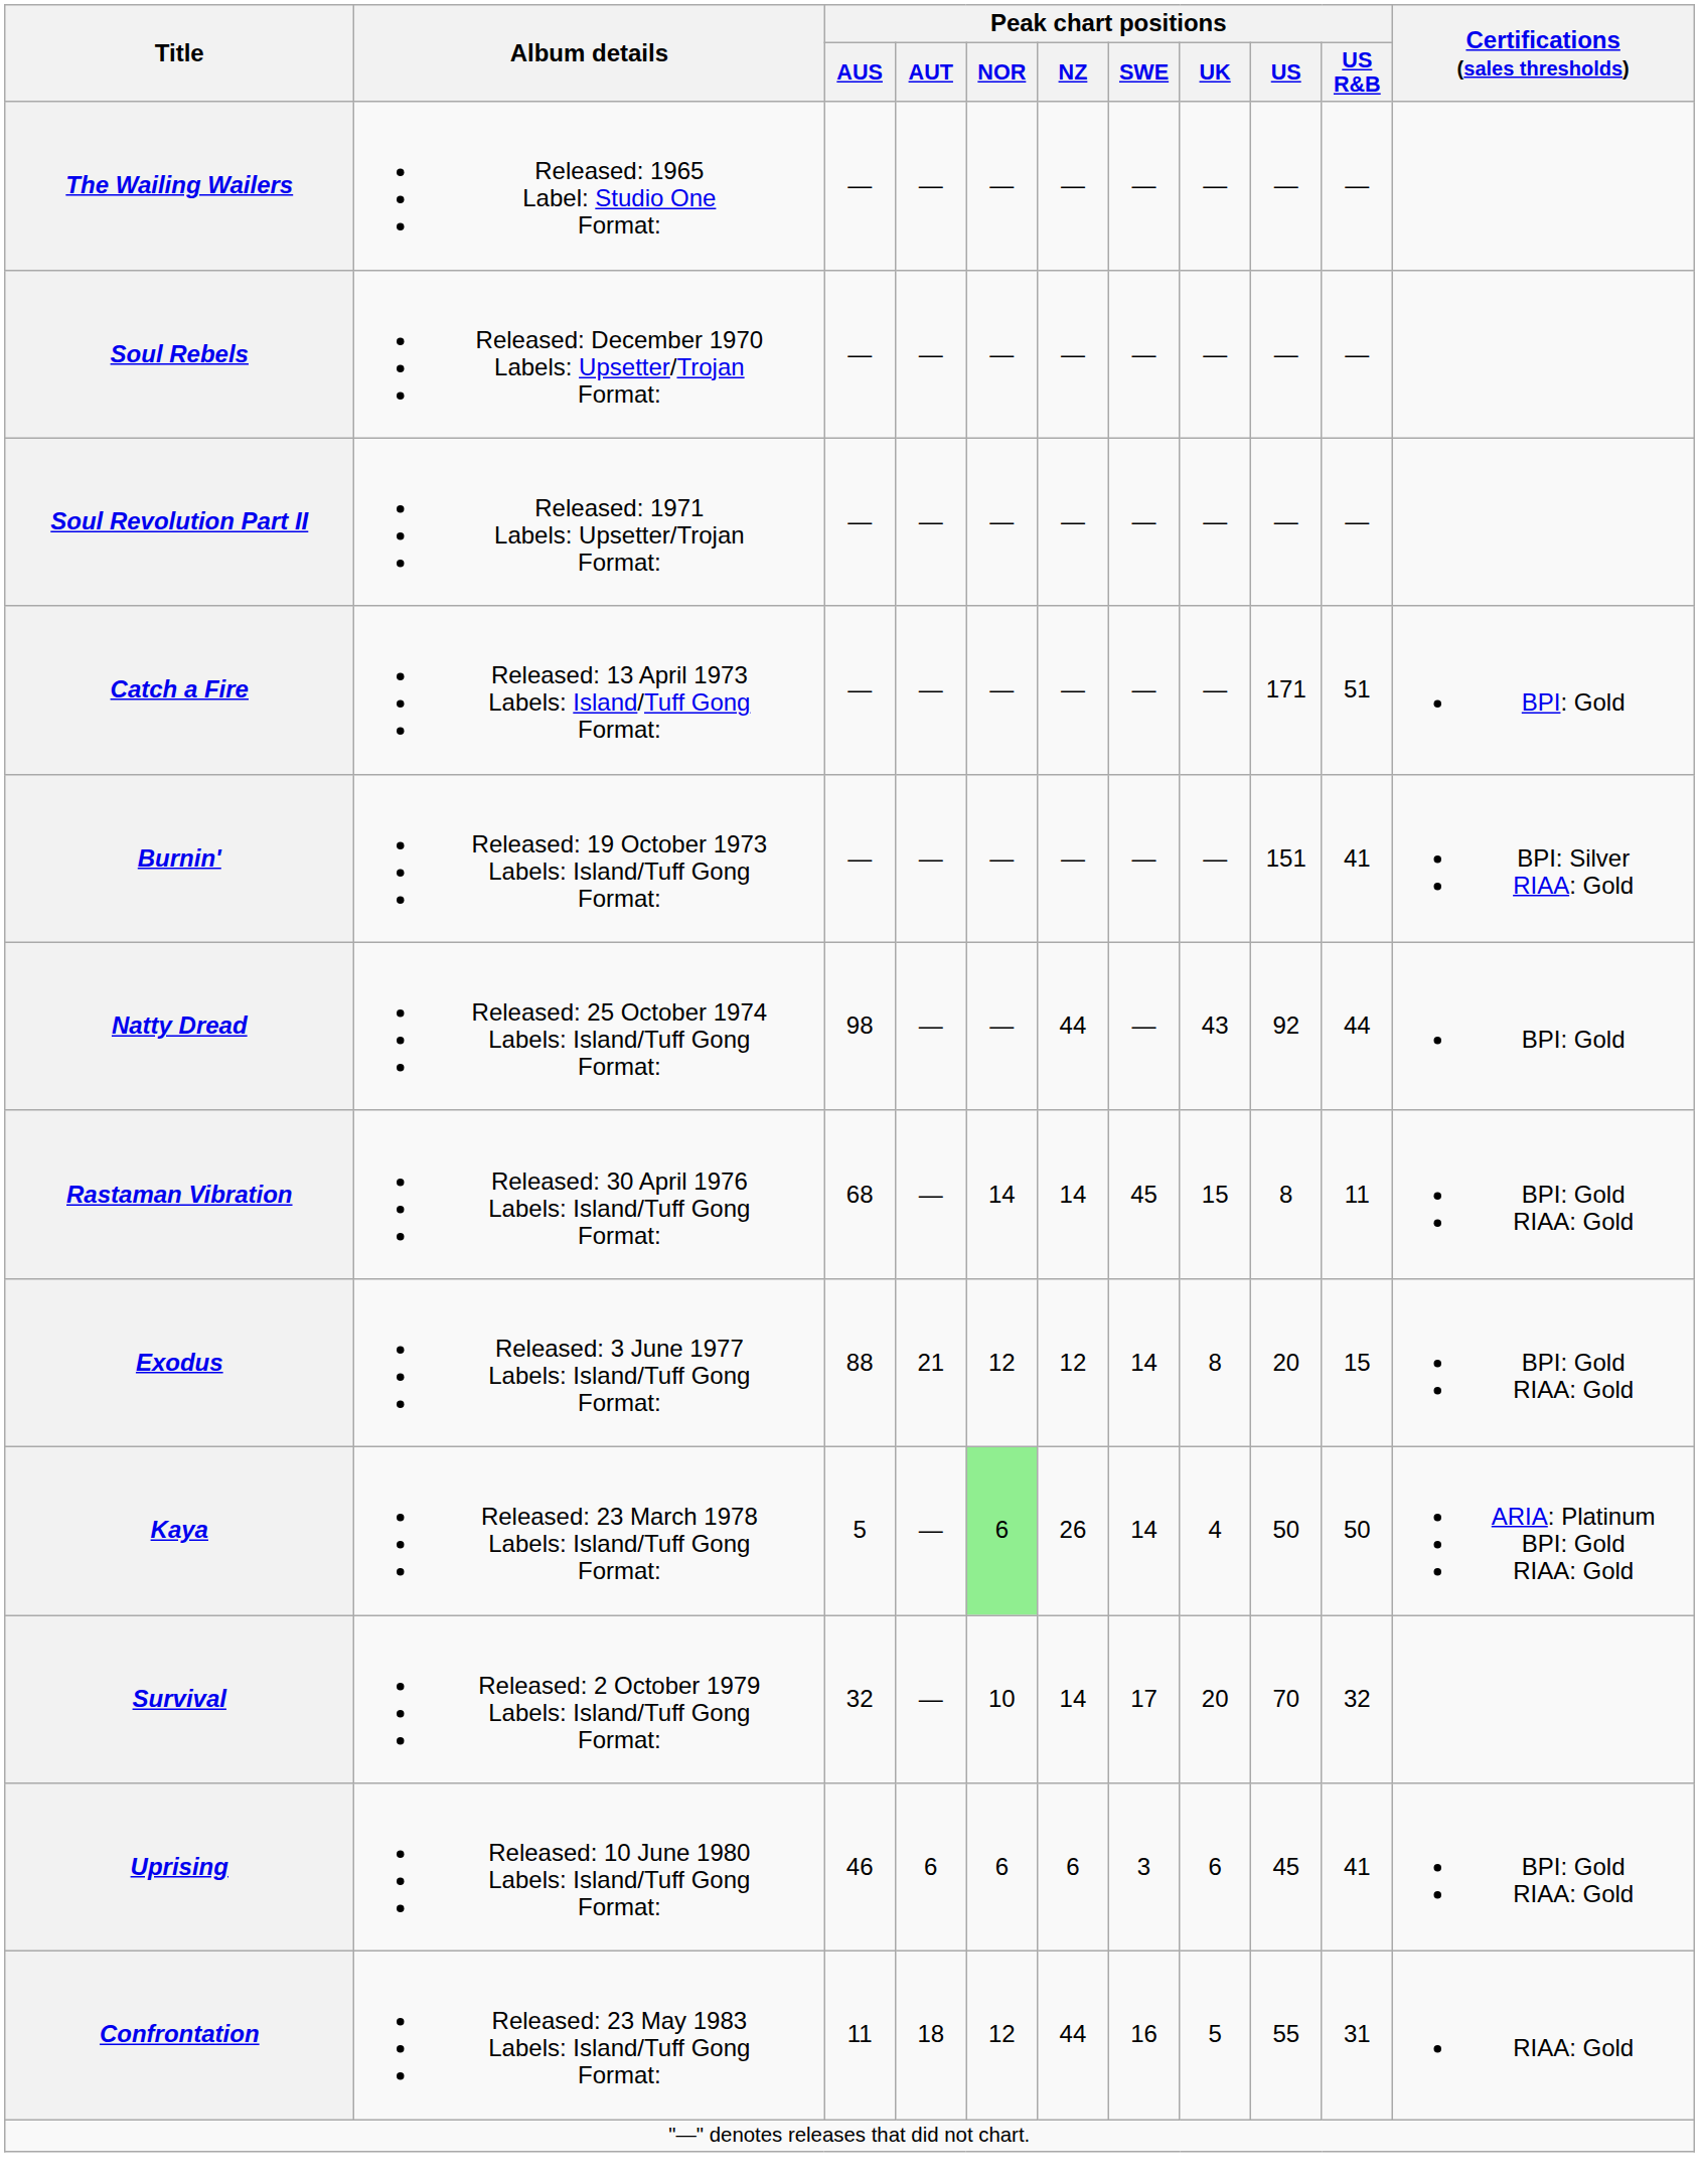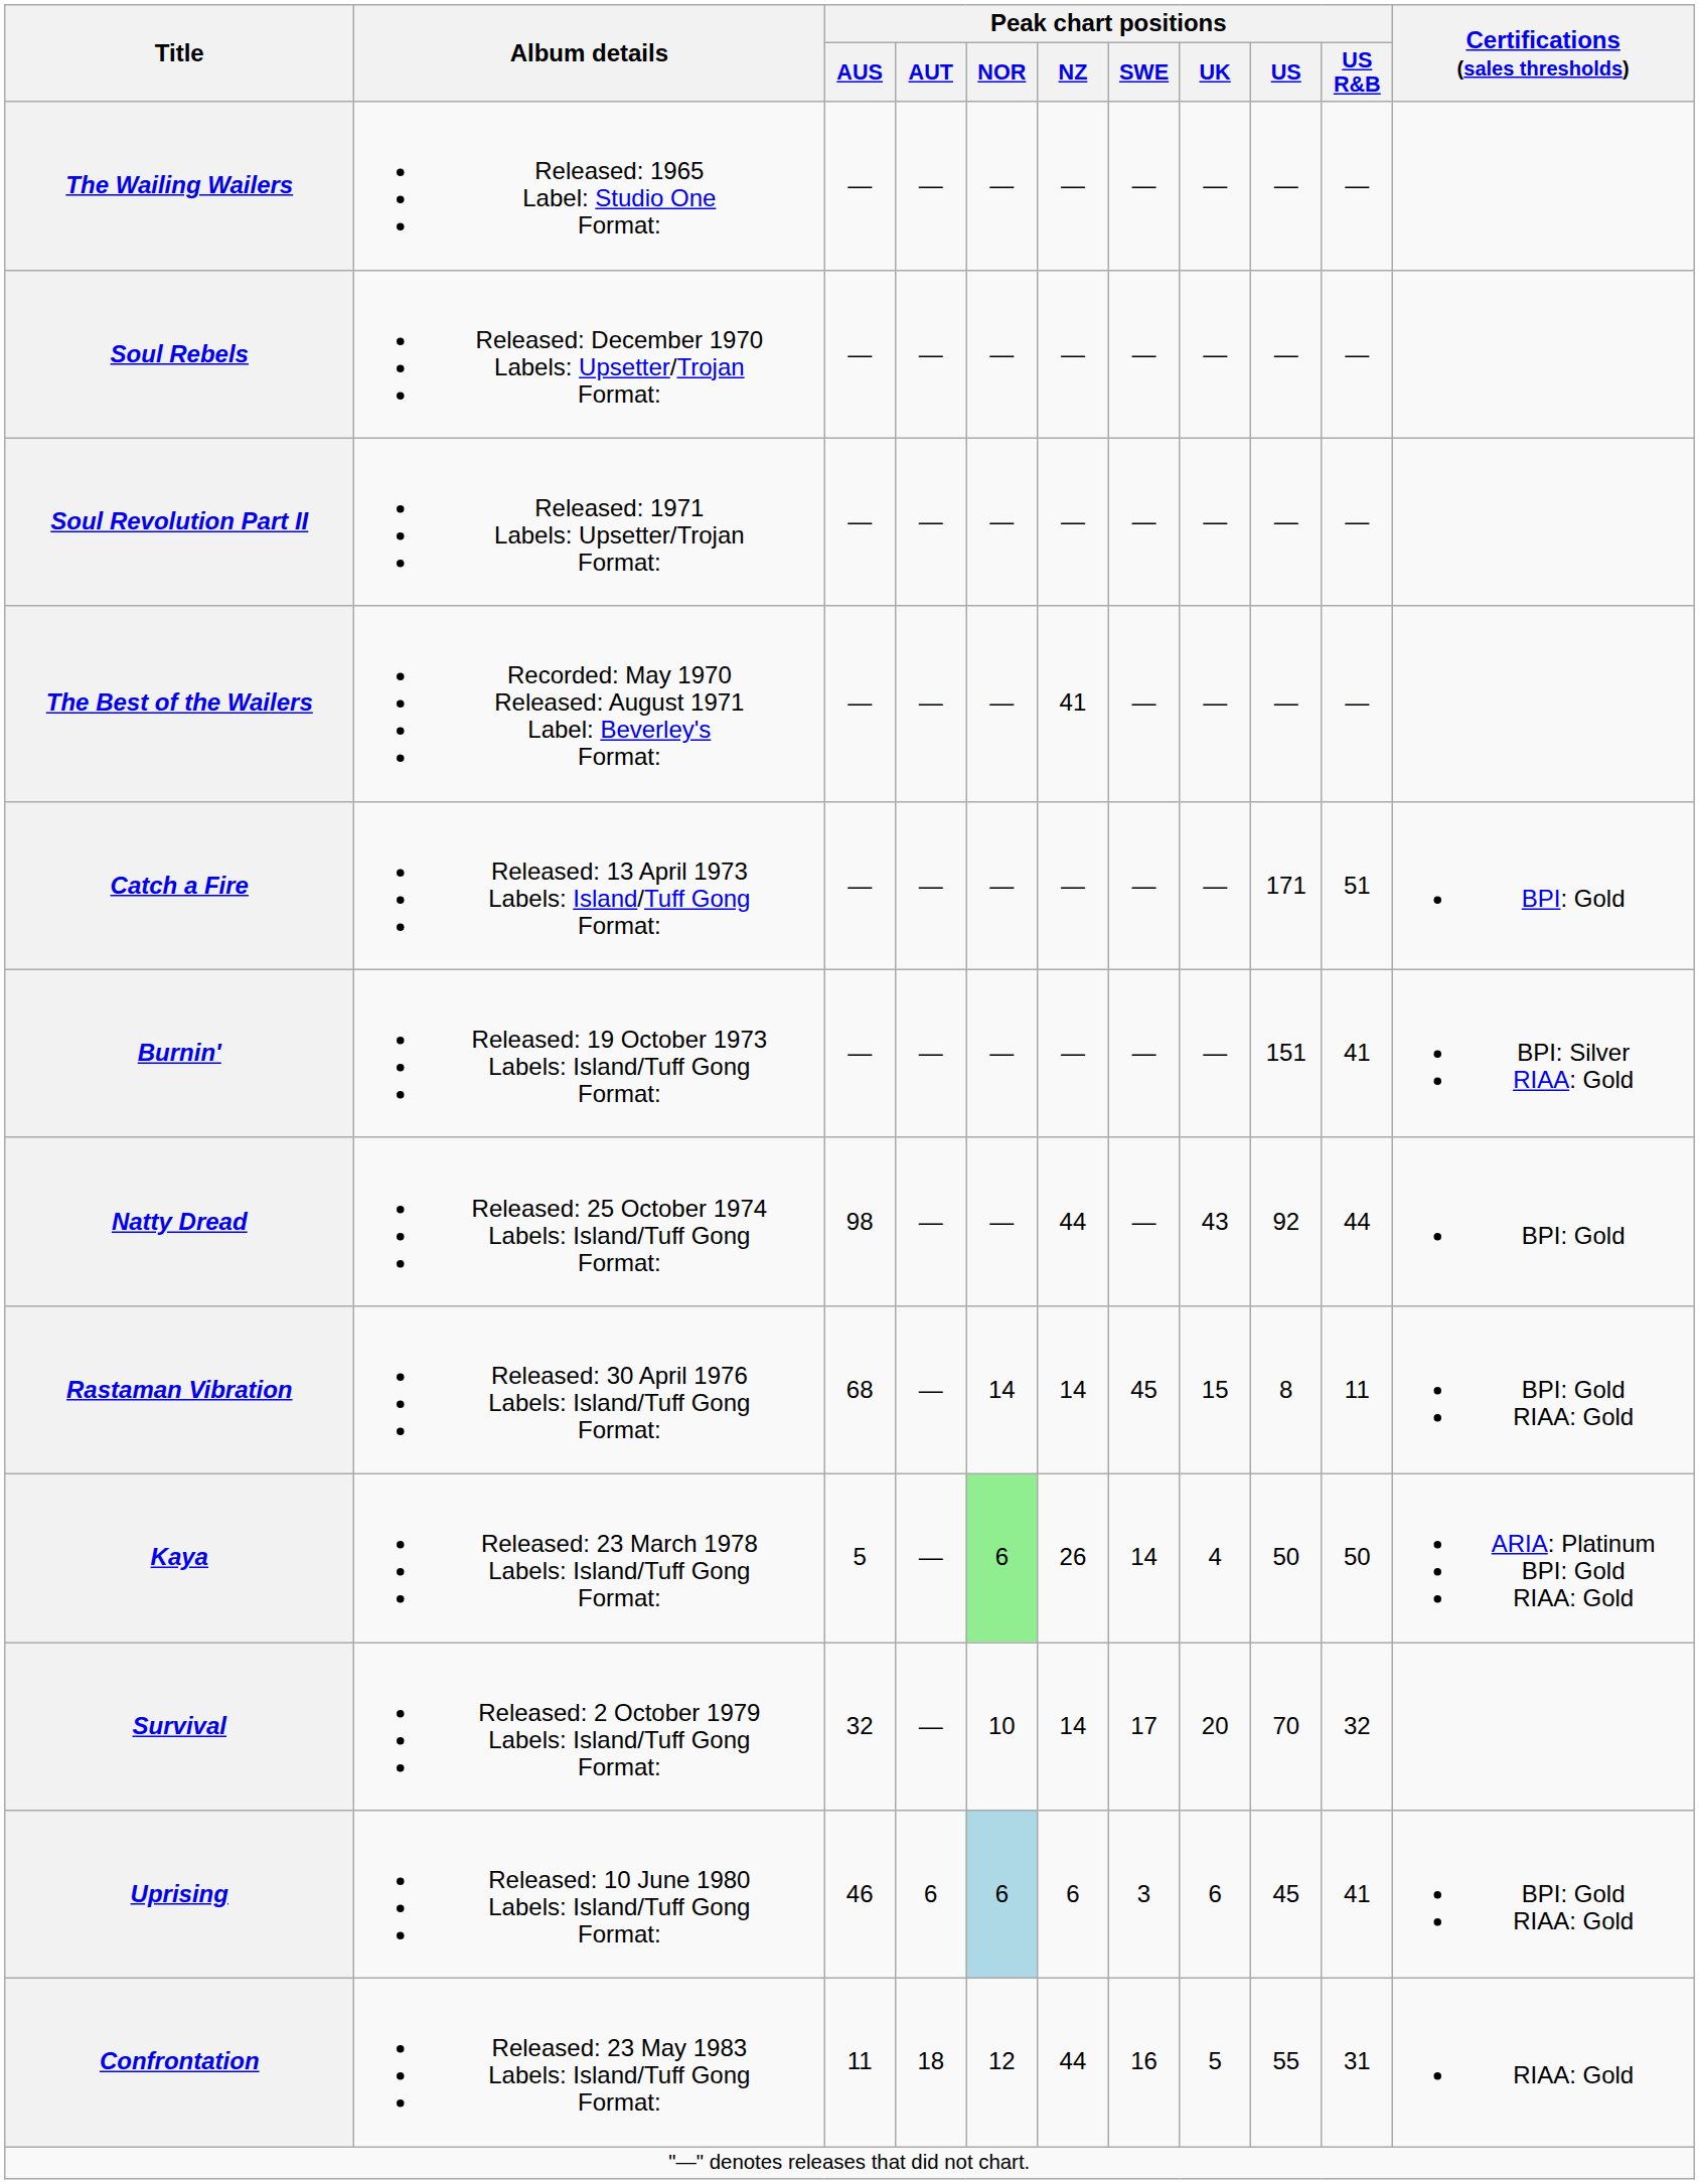 <table class="wikitable plainrowheaders" style="text-align:center;">
 <tr>
 <th scope="col" rowspan="2" style="width:14em;">Title</th>
 <th scope="col" rowspan="2" style="width:19em;">Album details</th>
 <th scope="col" colspan="8">Peak chart positions</th>
 <th scope="col" rowspan="2" style="width:12em;"><a href='#'>Certifications</a><br><small>(<a href='#'>sales thresholds</a>)</small></th>
 </tr>
 <tr>
 <th scope="col" style="width:2.8em;font-size:90%;"><a href='#'>AUS</a><br></th>
 <th scope="col" style="width:2.8em;font-size:90%;"><a href='#'>AUT</a><br></th>
 <th scope="col" style="width:2.8em;font-size:90%;"><a href='#'>NOR</a><br></th>
 <th scope="col" style="width:2.8em;font-size:90%;"><a href='#'>NZ</a><br></th>
 <th scope="col" style="width:2.8em;font-size:90%;"><a href='#'>SWE</a><br></th>
 <th scope="col" style="width:2.8em;font-size:90%;"><a href='#'>UK</a><br></th>
 <th scope="col" style="width:2.8em;font-size:90%;"><a href='#'>US</a></th>
 <th scope="col" style="width:2.8em;font-size:90%;"><a href='#'>US<br>R&B</a></th>
 </tr>
 <tr>
 <th scope="row"><em><a href='#'>The Wailing Wailers</a></em></th>
 <td><br><ul><li>Released: 1965</li><li>Label: <a href='#'>Studio One</a></li><li>Format:</li></ul></td>
 <td>—</td>
 <td>—</td>
 <td>—</td>
 <td>—</td>
 <td>—</td>
 <td>—</td>
 <td>—</td>
 <td>—</td>
 <td></td>
 </tr>
 <tr>
 <th scope="row"><em><a href='#'>Soul Rebels</a></em></th>
 <td><br><ul><li>Released: December 1970</li><li>Labels: <a href='#'>Upsetter</a>/<a href='#'>Trojan</a></li><li>Format:</li></ul></td>
 <td>—</td>
 <td>—</td>
 <td>—</td>
 <td>—</td>
 <td>—</td>
 <td>—</td>
 <td>—</td>
 <td>—</td>
 <td></td>
 </tr>
 <tr>
 <th scope="row"><em><a href='#'>Soul Revolution Part II</a></em></th>
 <td><br><ul><li>Released: 1971</li><li>Labels: Upsetter/Trojan</li><li>Format:</li></ul></td>
 <td>—</td>
 <td>—</td>
 <td>—</td>
 <td>—</td>
+<td>—</td>
+<td>—</td>
+<td>—</td>
+<td>—</td>
+<td></td>
+</tr>
+<tr>
+<th scope="row"><em><a href='#'>The Best of the Wailers</a></em></th>
+<td><br><ul><li>Recorded: May 1970</li><li>Released: August 1971</li><li>Label: <a href='#'>Beverley's</a></li><li>Format:</li></ul></td>
+<td>—</td>
+<td>—</td>
+<td>—</td>
+<td>41</td>
 <td>—</td>
 <td>—</td>
 <td>—</td>
 <td>—</td>
 <td></td>
 </tr>
 <tr>
 <th scope="row"><em><a href='#'>Catch a Fire</a></em></th>
 <td><br><ul><li>Released: 13 April 1973</li><li>Labels: <a href='#'>Island</a>/<a href='#'>Tuff Gong</a></li><li>Format:</li></ul></td>
 <td>—</td>
 <td>—</td>
 <td>—</td>
 <td>—</td>
 <td>—</td>
 <td>—</td>
 <td>171</td>
 <td>51</td>
 <td><br><ul><li><a href='#'>BPI</a>: Gold</li></ul></td>
 </tr>
 <tr>
 <th scope="row"><em><a href='#'>Burnin'</a></em></th>
 <td><br><ul><li>Released: 19 October 1973</li><li>Labels: Island/Tuff Gong</li><li>Format:</li></ul></td>
 <td>—</td>
 <td>—</td>
 <td>—</td>
 <td>—</td>
 <td>—</td>
 <td>—</td>
 <td>151</td>
 <td>41</td>
 <td><br><ul><li>BPI: Silver</li><li><a href='#'>RIAA</a>: Gold</li></ul></td>
 </tr>
 <tr>
 <th scope="row"><em><a href='#'>Natty Dread</a></em></th>
 <td><br><ul><li>Released: 25 October 1974</li><li>Labels: Island/Tuff Gong</li><li>Format:</li></ul></td>
 <td>98</td>
 <td>—</td>
 <td>—</td>
 <td>44</td>
 <td>—</td>
 <td>43</td>
 <td>92</td>
 <td>44</td>
 <td><br><ul><li>BPI: Gold</li></ul></td>
 </tr>
 <tr>
 <th scope="row"><em><a href='#'>Rastaman Vibration</a></em></th>
 <td><br><ul><li>Released: 30 April 1976</li><li>Labels: Island/Tuff Gong</li><li>Format:</li></ul></td>
 <td>68</td>
 <td>—</td>
 <td>14</td>
 <td>14</td>
 <td>45</td>
 <td>15</td>
 <td>8</td>
 <td>11</td>
 <td><br><ul><li>BPI: Gold</li><li>RIAA: Gold</li></ul></td>
 </tr>
 <tr>
-<th scope="row"><em><a href='#'>Exodus</a></em></th>
-<td><br><ul><li>Released: 3 June 1977</li><li>Labels: Island/Tuff Gong</li><li>Format:</li></ul></td>
-<td>88</td>
-<td>21</td>
-<td>12</td>
-<td>12</td>
-<td>14</td>
-<td>8</td>
-<td>20</td>
-<td>15</td>
-<td><br><ul><li>BPI: Gold</li><li>RIAA: Gold</li></ul></td>
-</tr>
-<tr>
 <th scope="row"><em><a href='#'>Kaya</a></em></th>
 <td><br><ul><li>Released: 23 March 1978</li><li>Labels: Island/Tuff Gong</li><li>Format:</li></ul></td>
 <td>5</td>
 <td>—</td>
 <td style="background: lightgreen;">6</td>
 <td>26</td>
 <td>14</td>
 <td>4</td>
 <td>50</td>
 <td>50</td>
 <td><br><ul><li><a href='#'>ARIA</a>: Platinum</li><li>BPI: Gold</li><li>RIAA: Gold</li></ul></td>
 </tr>
 <tr>
 <th scope="row"><em><a href='#'>Survival</a></em></th>
 <td><br><ul><li>Released: 2 October 1979</li><li>Labels: Island/Tuff Gong</li><li>Format:</li></ul></td>
 <td>32</td>
 <td>—</td>
 <td>10</td>
 <td>14</td>
 <td>17</td>
 <td>20</td>
 <td>70</td>
 <td>32</td>
 <td></td>
 </tr>
 <tr>
 <th scope="row"><em><a href='#'>Uprising</a></em></th>
 <td><br><ul><li>Released: 10 June 1980</li><li>Labels: Island/Tuff Gong</li><li>Format:</li></ul></td>
 <td>46</td>
 <td>6</td>
-<td>6</td>
+<td style="background: lightblue;">6</td>
 <td>6</td>
 <td>3</td>
 <td>6</td>
 <td>45</td>
 <td>41</td>
 <td><br><ul><li>BPI: Gold</li><li>RIAA: Gold</li></ul></td>
 </tr>
 <tr>
 <th scope="row"><em><a href='#'>Confrontation</a></em></th>
 <td><br><ul><li>Released: 23 May 1983</li><li>Labels: Island/Tuff Gong</li><li>Format:</li></ul></td>
 <td>11</td>
 <td>18</td>
 <td>12</td>
 <td>44</td>
 <td>16</td>
 <td>5</td>
 <td>55</td>
 <td>31</td>
 <td><br><ul><li>RIAA: Gold</li></ul></td>
 </tr>
 <tr>
 <td colspan="11" style="text-align:center; font-size:85%;">"—" denotes releases that did not chart.</td>
 </tr>
 </table>
